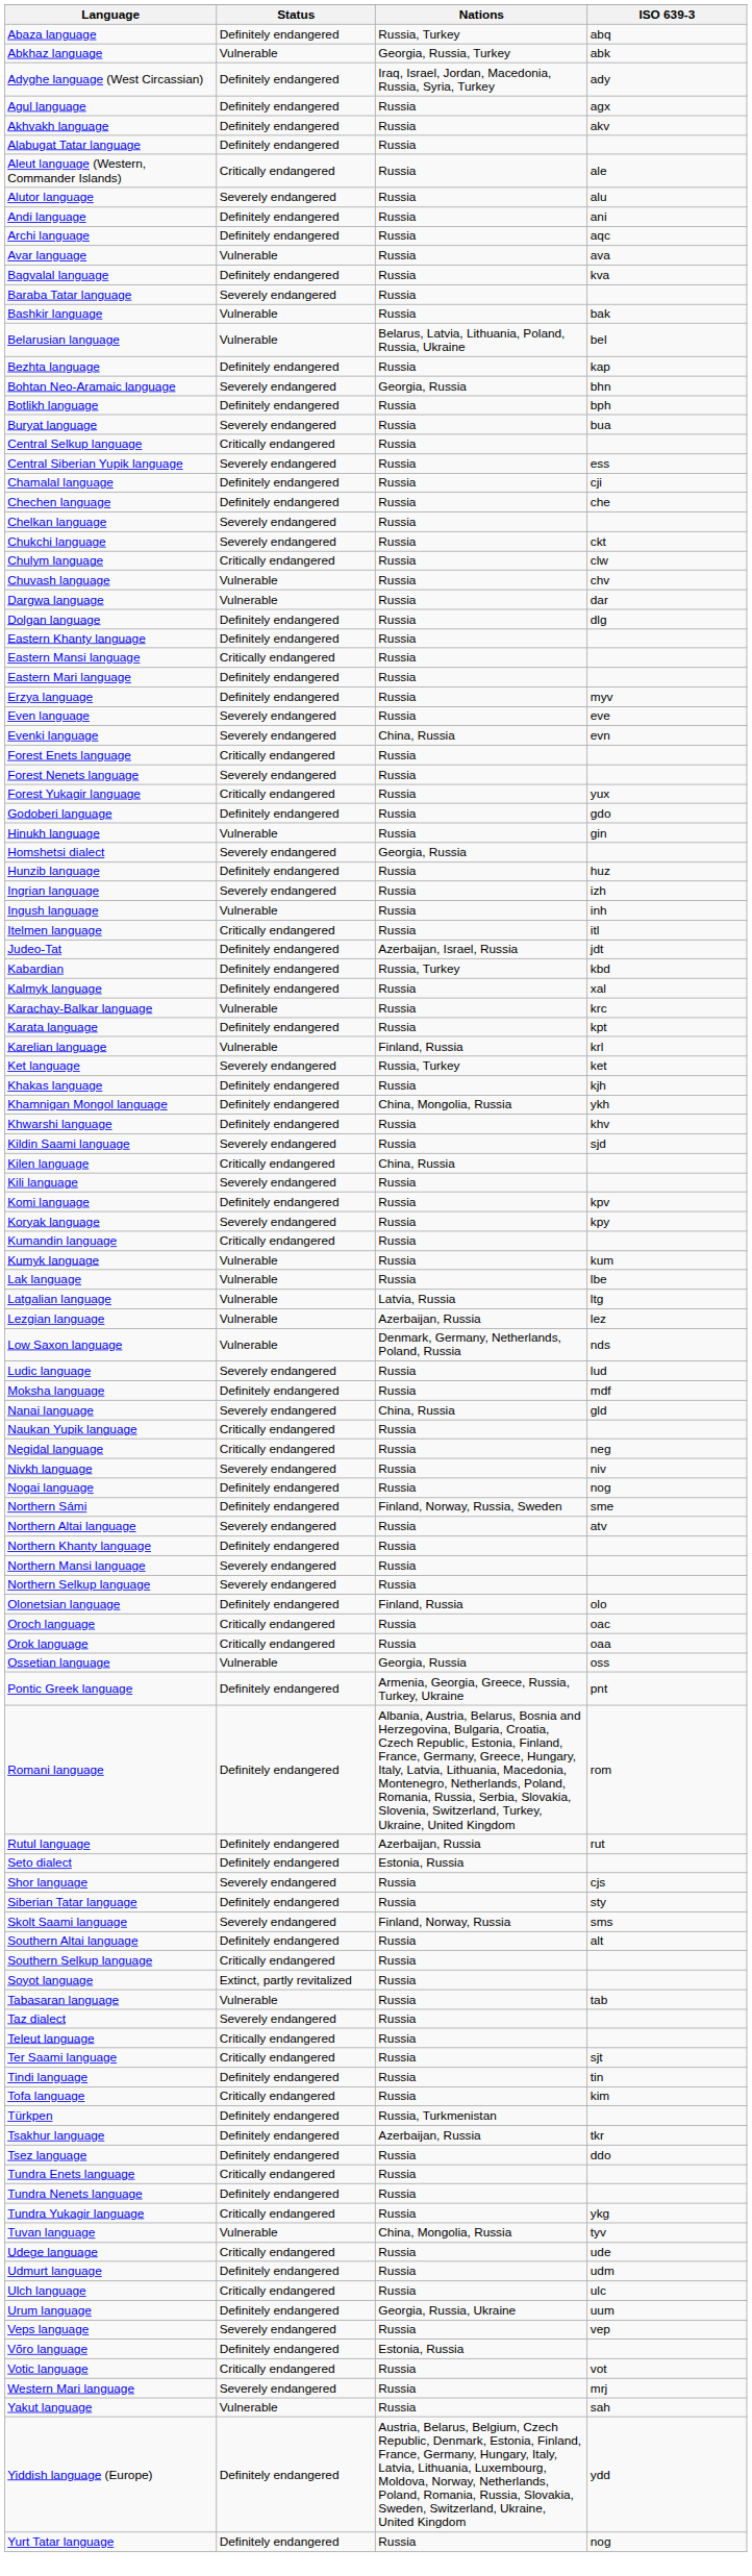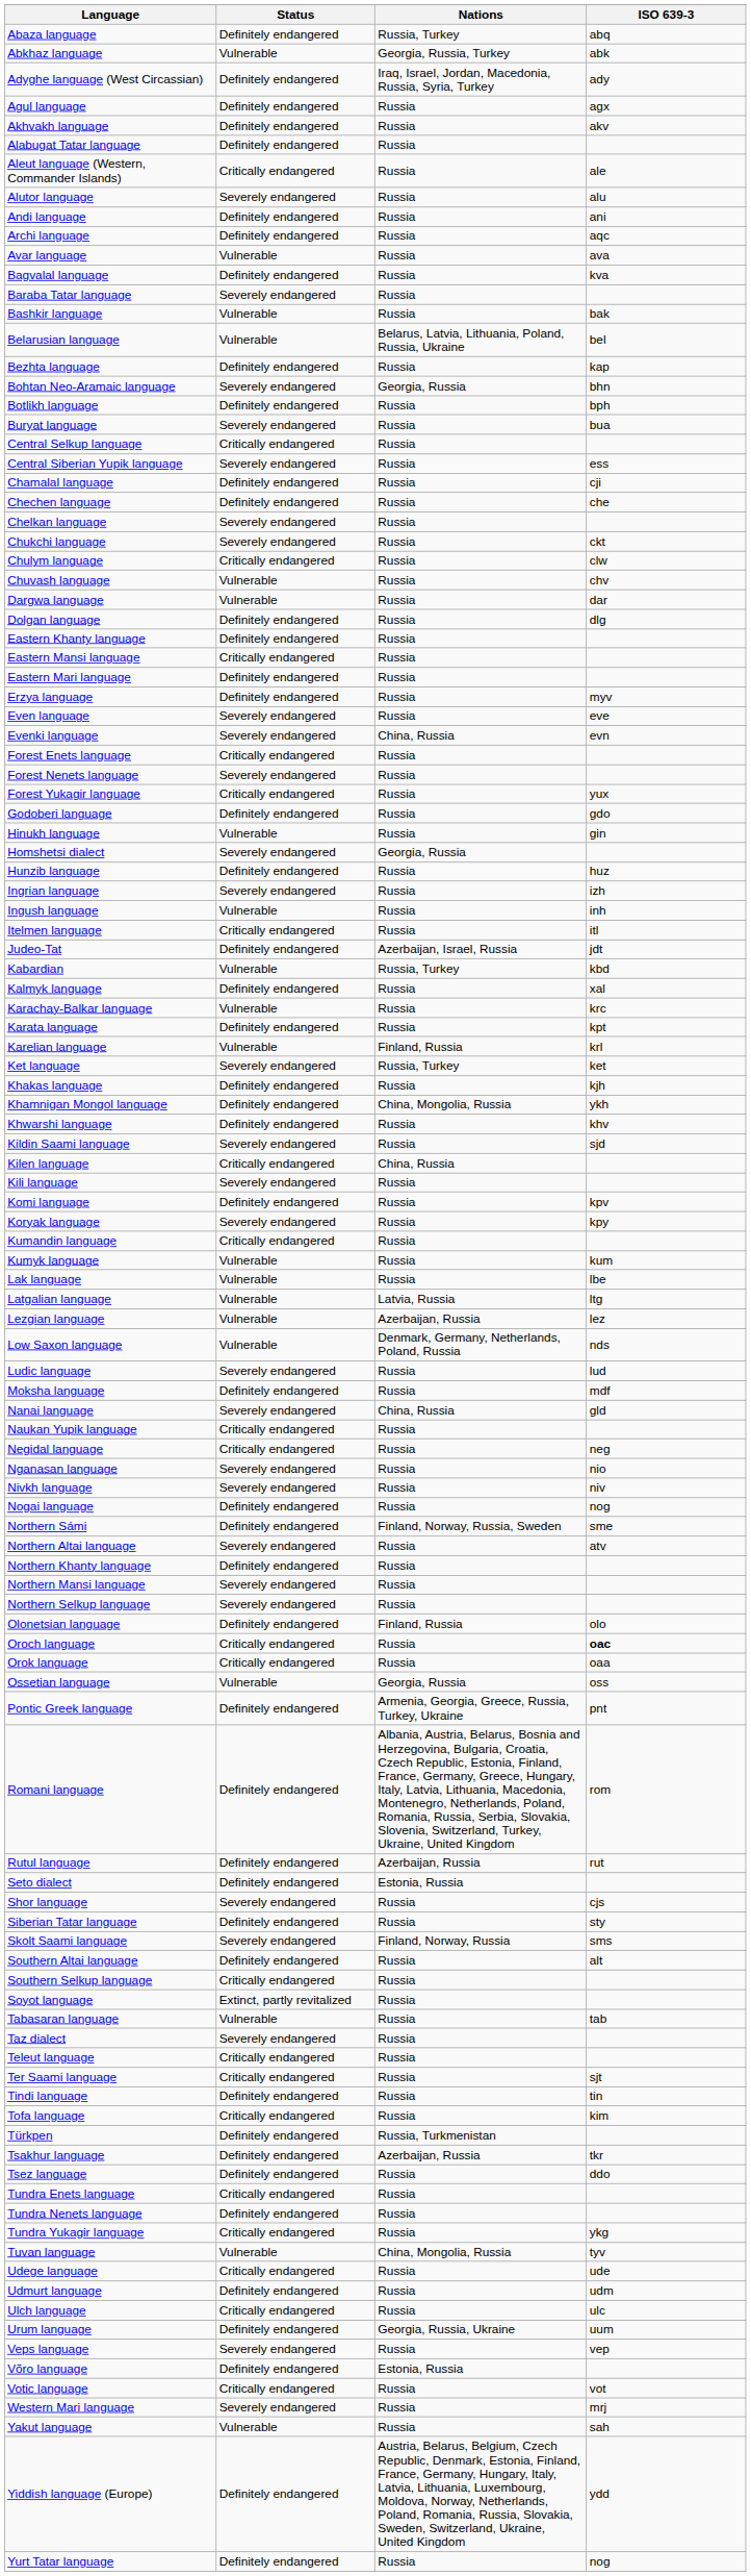 <table class="wikitable sortable" align="center" style="font-size:90%">
 <tr>
 </tr>
 <tr>
 <th width="20%">Language</th>
 <th width="15%">Status</th>
 <th width="20%">Nations</th>
 <th width="15%">ISO 639-3</th>
 </tr>
 <tr>
 <td><a href='#'>Abaza language</a></td>
 <td>Definitely endangered</td>
 <td>Russia, Turkey</td>
 <td>abq</td>
 </tr>
 <tr>
 <td><a href='#'>Abkhaz language</a></td>
 <td>Vulnerable</td>
 <td>Georgia, Russia, Turkey</td>
 <td>abk</td>
 </tr>
 <tr>
 <td><a href='#'>Adyghe language</a> (West Circassian)</td>
 <td>Definitely endangered</td>
 <td>Iraq, Israel, Jordan, Macedonia, Russia, Syria, Turkey</td>
 <td>ady</td>
 </tr>
 <tr>
 <td><a href='#'>Agul language</a></td>
 <td>Definitely endangered</td>
 <td>Russia</td>
 <td>agx</td>
 </tr>
 <tr>
 <td><a href='#'>Akhvakh language</a></td>
 <td>Definitely endangered</td>
 <td>Russia</td>
 <td>akv</td>
 </tr>
 <tr>
 <td><a href='#'>Alabugat Tatar language</a></td>
 <td>Definitely endangered</td>
 <td>Russia</td>
 <td></td>
 </tr>
 <tr>
 <td><a href='#'>Aleut language</a> (Western, Commander Islands)</td>
 <td>Critically endangered</td>
 <td>Russia</td>
 <td>ale</td>
 </tr>
 <tr>
 <td><a href='#'>Alutor language</a></td>
 <td>Severely endangered</td>
 <td>Russia</td>
 <td>alu</td>
 </tr>
 <tr>
 <td><a href='#'>Andi language</a></td>
 <td>Definitely endangered</td>
 <td>Russia</td>
 <td>ani</td>
 </tr>
 <tr>
 <td><a href='#'>Archi language</a></td>
 <td>Definitely endangered</td>
 <td>Russia</td>
 <td>aqc</td>
 </tr>
 <tr>
 <td><a href='#'>Avar language</a></td>
 <td>Vulnerable</td>
 <td>Russia</td>
 <td>ava</td>
 </tr>
 <tr>
 <td><a href='#'>Bagvalal language</a></td>
 <td>Definitely endangered</td>
 <td>Russia</td>
 <td>kva</td>
 </tr>
 <tr>
 <td><a href='#'>Baraba Tatar language</a></td>
 <td>Severely endangered</td>
 <td>Russia</td>
 <td></td>
 </tr>
 <tr>
 <td><a href='#'>Bashkir language</a></td>
 <td>Vulnerable</td>
 <td>Russia</td>
 <td>bak</td>
 </tr>
 <tr>
 <td><a href='#'>Belarusian language</a></td>
 <td>Vulnerable</td>
 <td>Belarus, Latvia, Lithuania, Poland, Russia, Ukraine</td>
 <td>bel</td>
 </tr>
 <tr>
 <td><a href='#'>Bezhta language</a></td>
 <td>Definitely endangered</td>
 <td>Russia</td>
 <td>kap</td>
 </tr>
 <tr>
 <td><a href='#'>Bohtan Neo-Aramaic language</a></td>
 <td>Severely endangered</td>
 <td>Georgia, Russia</td>
 <td>bhn</td>
 </tr>
 <tr>
 <td><a href='#'>Botlikh language</a></td>
 <td>Definitely endangered</td>
 <td>Russia</td>
 <td>bph</td>
 </tr>
 <tr>
 <td><a href='#'>Buryat language</a></td>
 <td>Severely endangered</td>
 <td>Russia</td>
 <td>bua</td>
 </tr>
 <tr>
 <td><a href='#'>Central Selkup language</a></td>
 <td>Critically endangered</td>
 <td>Russia</td>
 <td></td>
 </tr>
 <tr>
 <td><a href='#'>Central Siberian Yupik language</a></td>
 <td>Severely endangered</td>
 <td>Russia</td>
 <td>ess</td>
 </tr>
 <tr>
 <td><a href='#'>Chamalal language</a></td>
 <td>Definitely endangered</td>
 <td>Russia</td>
 <td>cji</td>
 </tr>
 <tr>
 <td><a href='#'>Chechen language</a></td>
 <td>Definitely endangered</td>
 <td>Russia</td>
 <td>che</td>
 </tr>
 <tr>
 <td><a href='#'>Chelkan language</a></td>
 <td>Severely endangered</td>
 <td>Russia</td>
 <td></td>
 </tr>
 <tr>
 <td><a href='#'>Chukchi language</a></td>
 <td>Severely endangered</td>
 <td>Russia</td>
 <td>ckt</td>
 </tr>
 <tr>
 <td><a href='#'>Chulym language</a></td>
 <td>Critically endangered</td>
 <td>Russia</td>
 <td>clw</td>
 </tr>
 <tr>
 <td><a href='#'>Chuvash language</a></td>
 <td>Vulnerable</td>
 <td>Russia</td>
 <td>chv</td>
 </tr>
 <tr>
 <td><a href='#'>Dargwa language</a></td>
 <td>Vulnerable</td>
 <td>Russia</td>
 <td>dar</td>
 </tr>
 <tr>
 <td><a href='#'>Dolgan language</a></td>
 <td>Definitely endangered</td>
 <td>Russia</td>
 <td>dlg</td>
 </tr>
 <tr>
 <td><a href='#'>Eastern Khanty language</a></td>
 <td>Definitely endangered</td>
 <td>Russia</td>
 <td></td>
 </tr>
 <tr>
 <td><a href='#'>Eastern Mansi language</a></td>
 <td>Critically endangered</td>
 <td>Russia</td>
 <td></td>
 </tr>
 <tr>
 <td><a href='#'>Eastern Mari language</a></td>
 <td>Definitely endangered</td>
 <td>Russia</td>
 <td></td>
 </tr>
 <tr>
 <td><a href='#'>Erzya language</a></td>
 <td>Definitely endangered</td>
 <td>Russia</td>
 <td>myv</td>
 </tr>
 <tr>
 <td><a href='#'>Even language</a></td>
 <td>Severely endangered</td>
 <td>Russia</td>
 <td>eve</td>
 </tr>
 <tr>
 <td><a href='#'>Evenki language</a></td>
 <td>Severely endangered</td>
 <td>China, Russia</td>
 <td>evn</td>
 </tr>
 <tr>
 <td><a href='#'>Forest Enets language</a></td>
 <td>Critically endangered</td>
 <td>Russia</td>
 <td></td>
 </tr>
 <tr>
 <td><a href='#'>Forest Nenets language</a></td>
 <td>Severely endangered</td>
 <td>Russia</td>
 <td></td>
 </tr>
 <tr>
 <td><a href='#'>Forest Yukagir language</a></td>
 <td>Critically endangered</td>
 <td>Russia</td>
 <td>yux</td>
 </tr>
 <tr>
 <td><a href='#'>Godoberi language</a></td>
 <td>Definitely endangered</td>
 <td>Russia</td>
 <td>gdo</td>
 </tr>
 <tr>
 <td><a href='#'>Hinukh language</a></td>
 <td>Vulnerable</td>
 <td>Russia</td>
 <td>gin</td>
 </tr>
 <tr>
 <td><a href='#'>Homshetsi dialect</a></td>
 <td>Severely endangered</td>
 <td>Georgia, Russia</td>
 <td></td>
 </tr>
 <tr>
 <td><a href='#'>Hunzib language</a></td>
 <td>Definitely endangered</td>
 <td>Russia</td>
 <td>huz</td>
 </tr>
 <tr>
 <td><a href='#'>Ingrian language</a></td>
 <td>Severely endangered</td>
 <td>Russia</td>
 <td>izh</td>
 </tr>
 <tr>
 <td><a href='#'>Ingush language</a></td>
 <td>Vulnerable</td>
 <td>Russia</td>
 <td>inh</td>
 </tr>
 <tr>
 <td><a href='#'>Itelmen language</a></td>
 <td>Critically endangered</td>
 <td>Russia</td>
 <td>itl</td>
 </tr>
 <tr>
 <td><a href='#'>Judeo-Tat</a></td>
 <td>Definitely endangered</td>
 <td>Azerbaijan, Israel, Russia</td>
 <td>jdt</td>
 </tr>
 <tr>
 <td><a href='#'>Kabardian</a></td>
-<td>Definitely endangered</td>
+<td>Vulnerable</td>
 <td>Russia, Turkey</td>
 <td>kbd</td>
 </tr>
 <tr>
 <td><a href='#'>Kalmyk language</a></td>
 <td>Definitely endangered</td>
 <td>Russia</td>
 <td>xal</td>
 </tr>
 <tr>
 <td><a href='#'>Karachay-Balkar language</a></td>
 <td>Vulnerable</td>
 <td>Russia</td>
 <td>krc</td>
 </tr>
 <tr>
 <td><a href='#'>Karata language</a></td>
 <td>Definitely endangered</td>
 <td>Russia</td>
 <td>kpt</td>
 </tr>
 <tr>
 <td><a href='#'>Karelian language</a></td>
 <td>Vulnerable</td>
 <td>Finland, Russia</td>
 <td>krl</td>
 </tr>
 <tr>
 <td><a href='#'>Ket language</a></td>
 <td>Severely endangered</td>
 <td>Russia, Turkey</td>
 <td>ket</td>
 </tr>
 <tr>
 <td><a href='#'>Khakas language</a></td>
 <td>Definitely endangered</td>
 <td>Russia</td>
 <td>kjh</td>
 </tr>
 <tr>
 <td><a href='#'>Khamnigan Mongol language</a></td>
 <td>Definitely endangered</td>
 <td>China, Mongolia, Russia</td>
 <td>ykh</td>
 </tr>
 <tr>
 <td><a href='#'>Khwarshi language</a></td>
 <td>Definitely endangered</td>
 <td>Russia</td>
 <td>khv</td>
 </tr>
 <tr>
 <td><a href='#'>Kildin Saami language</a></td>
 <td>Severely endangered</td>
 <td>Russia</td>
 <td>sjd</td>
 </tr>
 <tr>
 <td><a href='#'>Kilen language</a></td>
 <td>Critically endangered</td>
 <td>China, Russia</td>
 <td></td>
 </tr>
 <tr>
 <td><a href='#'>Kili language</a></td>
 <td>Severely endangered</td>
 <td>Russia</td>
 <td></td>
 </tr>
 <tr>
 <td><a href='#'>Komi language</a></td>
 <td>Definitely endangered</td>
 <td>Russia</td>
 <td>kpv</td>
 </tr>
 <tr>
 <td><a href='#'>Koryak language</a></td>
 <td>Severely endangered</td>
 <td>Russia</td>
 <td>kpy</td>
 </tr>
 <tr>
 <td><a href='#'>Kumandin language</a></td>
 <td>Critically endangered</td>
 <td>Russia</td>
 <td></td>
 </tr>
 <tr>
 <td><a href='#'>Kumyk language</a></td>
 <td>Vulnerable</td>
 <td>Russia</td>
 <td>kum</td>
 </tr>
 <tr>
 <td><a href='#'>Lak language</a></td>
 <td>Vulnerable</td>
 <td>Russia</td>
 <td>lbe</td>
 </tr>
 <tr>
 <td><a href='#'>Latgalian language</a></td>
 <td>Vulnerable</td>
 <td>Latvia, Russia</td>
 <td>ltg</td>
 </tr>
 <tr>
 <td><a href='#'>Lezgian language</a></td>
 <td>Vulnerable</td>
 <td>Azerbaijan, Russia</td>
 <td>lez</td>
 </tr>
 <tr>
 <td><a href='#'>Low Saxon language</a></td>
 <td>Vulnerable</td>
 <td>Denmark, Germany, Netherlands, Poland, Russia</td>
 <td>nds</td>
 </tr>
 <tr>
 <td><a href='#'>Ludic language</a></td>
 <td>Severely endangered</td>
 <td>Russia</td>
 <td>lud</td>
 </tr>
 <tr>
 <td><a href='#'>Moksha language</a></td>
 <td>Definitely endangered</td>
 <td>Russia</td>
 <td>mdf</td>
 </tr>
 <tr>
 <td><a href='#'>Nanai language</a></td>
 <td>Severely endangered</td>
 <td>China, Russia</td>
 <td>gld</td>
 </tr>
 <tr>
 <td><a href='#'>Naukan Yupik language</a></td>
 <td>Critically endangered</td>
 <td>Russia</td>
 <td></td>
 </tr>
 <tr>
 <td><a href='#'>Negidal language</a></td>
 <td>Critically endangered</td>
 <td>Russia</td>
 <td>neg</td>
 </tr>
 <tr>
+<td><a href='#'>Nganasan language</a></td>
+<td>Severely endangered</td>
+<td>Russia</td>
+<td>nio</td>
+</tr>
+<tr>
 <td><a href='#'>Nivkh language</a></td>
 <td>Severely endangered</td>
 <td>Russia</td>
 <td>niv</td>
 </tr>
 <tr>
 <td><a href='#'>Nogai language</a></td>
 <td>Definitely endangered</td>
 <td>Russia</td>
 <td>nog</td>
 </tr>
 <tr>
 <td><a href='#'>Northern Sámi</a></td>
 <td>Definitely endangered</td>
 <td>Finland, Norway, Russia, Sweden</td>
 <td>sme</td>
 </tr>
 <tr>
 <td><a href='#'>Northern Altai language</a></td>
 <td>Severely endangered</td>
 <td>Russia</td>
 <td>atv</td>
 </tr>
 <tr>
 <td><a href='#'>Northern Khanty language</a></td>
 <td>Definitely endangered</td>
 <td>Russia</td>
 <td></td>
 </tr>
 <tr>
 <td><a href='#'>Northern Mansi language</a></td>
 <td>Severely endangered</td>
 <td>Russia</td>
 <td></td>
 </tr>
 <tr>
 <td><a href='#'>Northern Selkup language</a></td>
 <td>Severely endangered</td>
 <td>Russia</td>
 <td></td>
 </tr>
 <tr>
 <td><a href='#'>Olonetsian language</a></td>
 <td>Definitely endangered</td>
 <td>Finland, Russia</td>
 <td>olo</td>
 </tr>
 <tr>
 <td><a href='#'>Oroch language</a></td>
 <td>Critically endangered</td>
 <td>Russia</td>
-<td>oac</td>
+<td><strong>oac</strong></td>
 </tr>
 <tr>
 <td><a href='#'>Orok language</a></td>
 <td>Critically endangered</td>
 <td>Russia</td>
 <td>oaa</td>
 </tr>
 <tr>
 <td><a href='#'>Ossetian language</a></td>
 <td>Vulnerable</td>
 <td>Georgia, Russia</td>
 <td>oss</td>
 </tr>
 <tr>
 <td><a href='#'>Pontic Greek language</a></td>
 <td>Definitely endangered</td>
 <td>Armenia, Georgia, Greece, Russia, Turkey, Ukraine</td>
 <td>pnt</td>
 </tr>
 <tr>
 <td><a href='#'>Romani language</a></td>
 <td>Definitely endangered</td>
 <td>Albania, Austria, Belarus, Bosnia and Herzegovina, Bulgaria, Croatia, Czech Republic, Estonia, Finland, France, Germany, Greece, Hungary, Italy, Latvia, Lithuania, Macedonia, Montenegro, Netherlands, Poland, Romania, Russia, Serbia, Slovakia, Slovenia, Switzerland, Turkey, Ukraine, United Kingdom</td>
 <td>rom</td>
 </tr>
 <tr>
 <td><a href='#'>Rutul language</a></td>
 <td>Definitely endangered</td>
 <td>Azerbaijan, Russia</td>
 <td>rut</td>
 </tr>
 <tr>
 <td><a href='#'>Seto dialect</a></td>
 <td>Definitely endangered</td>
 <td>Estonia, Russia</td>
 <td></td>
 </tr>
 <tr>
 <td><a href='#'>Shor language</a></td>
 <td>Severely endangered</td>
 <td>Russia</td>
 <td>cjs</td>
 </tr>
 <tr>
 <td><a href='#'>Siberian Tatar language</a></td>
 <td>Definitely endangered</td>
 <td>Russia</td>
 <td>sty</td>
 </tr>
 <tr>
 <td><a href='#'>Skolt Saami language</a></td>
 <td>Severely endangered</td>
 <td>Finland, Norway, Russia</td>
 <td>sms</td>
 </tr>
 <tr>
 <td><a href='#'>Southern Altai language</a></td>
 <td>Definitely endangered</td>
 <td>Russia</td>
 <td>alt</td>
 </tr>
 <tr>
 <td><a href='#'>Southern Selkup language</a></td>
 <td>Critically endangered</td>
 <td>Russia</td>
 <td></td>
 </tr>
 <tr>
 <td><a href='#'>Soyot language</a></td>
 <td>Extinct, partly revitalized</td>
 <td>Russia</td>
 <td></td>
 </tr>
 <tr>
 <td><a href='#'>Tabasaran language</a></td>
 <td>Vulnerable</td>
 <td>Russia</td>
 <td>tab</td>
 </tr>
 <tr>
 <td><a href='#'>Taz dialect</a></td>
 <td>Severely endangered</td>
 <td>Russia</td>
 <td></td>
 </tr>
 <tr>
 <td><a href='#'>Teleut language</a></td>
 <td>Critically endangered</td>
 <td>Russia</td>
 <td></td>
 </tr>
 <tr>
 <td><a href='#'>Ter Saami language</a></td>
 <td>Critically endangered</td>
 <td>Russia</td>
 <td>sjt</td>
 </tr>
 <tr>
 <td><a href='#'>Tindi language</a></td>
 <td>Definitely endangered</td>
 <td>Russia</td>
 <td>tin</td>
 </tr>
 <tr>
 <td><a href='#'>Tofa language</a></td>
 <td>Critically endangered</td>
 <td>Russia</td>
 <td>kim</td>
 </tr>
 <tr>
 <td><a href='#'>Türkpen</a></td>
 <td>Definitely endangered</td>
 <td>Russia, Turkmenistan</td>
 <td></td>
 </tr>
 <tr>
 <td><a href='#'>Tsakhur language</a></td>
 <td>Definitely endangered</td>
 <td>Azerbaijan, Russia</td>
 <td>tkr</td>
 </tr>
 <tr>
 <td><a href='#'>Tsez language</a></td>
 <td>Definitely endangered</td>
 <td>Russia</td>
 <td>ddo</td>
 </tr>
 <tr>
 <td><a href='#'>Tundra Enets language</a></td>
 <td>Critically endangered</td>
 <td>Russia</td>
 <td></td>
 </tr>
 <tr>
 <td><a href='#'>Tundra Nenets language</a></td>
 <td>Definitely endangered</td>
 <td>Russia</td>
 <td></td>
 </tr>
 <tr>
 <td><a href='#'>Tundra Yukagir language</a></td>
 <td>Critically endangered</td>
 <td>Russia</td>
 <td>ykg</td>
 </tr>
 <tr>
 <td><a href='#'>Tuvan language</a></td>
 <td>Vulnerable</td>
 <td>China, Mongolia, Russia</td>
 <td>tyv</td>
 </tr>
 <tr>
 <td><a href='#'>Udege language</a></td>
 <td>Critically endangered</td>
 <td>Russia</td>
 <td>ude</td>
 </tr>
 <tr>
 <td><a href='#'>Udmurt language</a></td>
 <td>Definitely endangered</td>
 <td>Russia</td>
 <td>udm</td>
 </tr>
 <tr>
 <td><a href='#'>Ulch language</a></td>
 <td>Critically endangered</td>
 <td>Russia</td>
 <td>ulc</td>
 </tr>
 <tr>
 <td><a href='#'>Urum language</a></td>
 <td>Definitely endangered</td>
 <td>Georgia, Russia, Ukraine</td>
 <td>uum</td>
 </tr>
 <tr>
 <td><a href='#'>Veps language</a></td>
 <td>Severely endangered</td>
 <td>Russia</td>
 <td>vep</td>
 </tr>
 <tr>
 <td><a href='#'>Võro language</a></td>
 <td>Definitely endangered</td>
 <td>Estonia, Russia</td>
 <td></td>
 </tr>
 <tr>
 <td><a href='#'>Votic language</a></td>
 <td>Critically endangered</td>
 <td>Russia</td>
 <td>vot</td>
 </tr>
 <tr>
 <td><a href='#'>Western Mari language</a></td>
 <td>Severely endangered</td>
 <td>Russia</td>
 <td>mrj</td>
 </tr>
 <tr>
 <td><a href='#'>Yakut language</a></td>
 <td>Vulnerable</td>
 <td>Russia</td>
 <td>sah</td>
 </tr>
 <tr>
 <td><a href='#'>Yiddish language</a> (Europe)</td>
 <td>Definitely endangered</td>
 <td>Austria, Belarus, Belgium, Czech Republic, Denmark, Estonia, Finland, France, Germany, Hungary, Italy, Latvia, Lithuania, Luxembourg, Moldova, Norway, Netherlands, Poland, Romania, Russia, Slovakia, Sweden, Switzerland, Ukraine, United Kingdom</td>
 <td>ydd</td>
 </tr>
 <tr>
 <td><a href='#'>Yurt Tatar language</a></td>
 <td>Definitely endangered</td>
 <td>Russia</td>
 <td>nog</td>
 </tr>
 </table>
